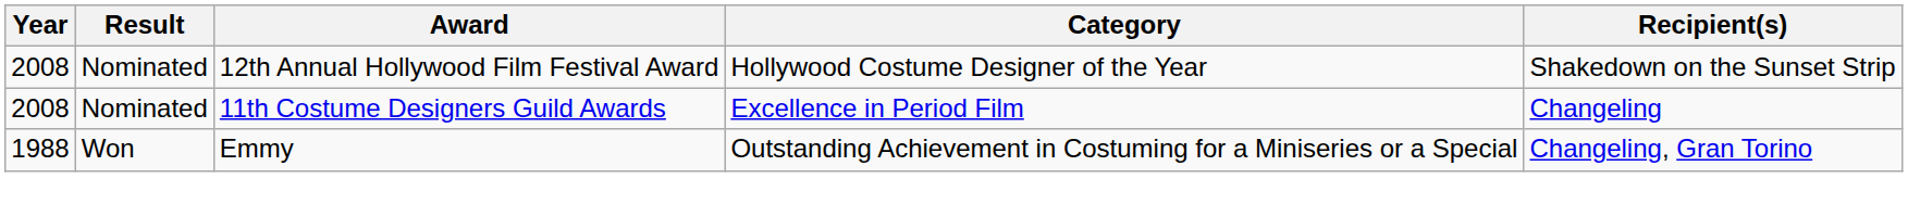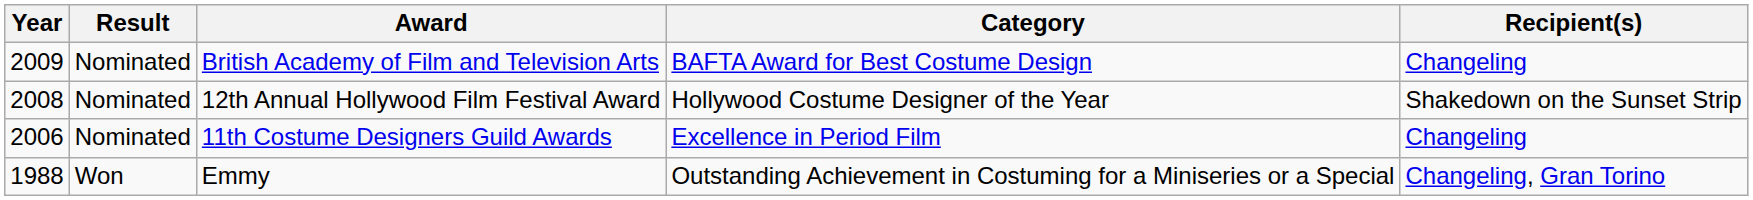 <table class="wikitable sortable">
 <tr>
 <th>Year</th>
 <th>Result</th>
 <th>Award</th>
 <th>Category</th>
 <th>Recipient(s)</th>
 </tr>
 <tr>
+<td>2009</td>
+<td>Nominated</td>
+<td><a href='#'>British Academy of Film and Television Arts</a></td>
+<td><a href='#'>BAFTA Award for Best Costume Design</a></td>
+<td><a href='#'>Changeling</a></td>
+</tr>
+<tr>
 <td>2008</td>
 <td>Nominated</td>
 <td>12th Annual Hollywood Film Festival Award</td>
 <td>Hollywood Costume Designer of the Year</td>
 <td>Shakedown on the Sunset Strip</td>
 </tr>
 <tr>
-<td>2008</td>
+<td>2006</td>
 <td>Nominated</td>
 <td><a href='#'>11th Costume Designers Guild Awards</a></td>
 <td><a href='#'>Excellence in Period Film</a></td>
 <td><a href='#'>Changeling</a></td>
 </tr>
 <tr>
 <td>1988</td>
 <td>Won</td>
 <td>Emmy</td>
 <td>Outstanding Achievement in Costuming for a Miniseries or a Special</td>
 <td><a href='#'>Changeling</a>, <a href='#'>Gran Torino</a></td>
 </tr>
 </table>
